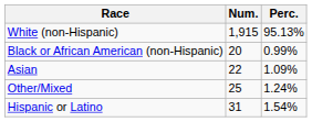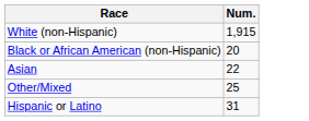 <table class="wikitable">
 <tr>
 <th>Race</th>
 <th>Num.</th>
-<th>Perc.</th>
 </tr>
 <tr>
 <td><a href='#'>White</a> (non-Hispanic)</td>
 <td>1,915</td>
-<td>95.13%</td>
 </tr>
 <tr>
 <td><a href='#'>Black or African American</a> (non-Hispanic)</td>
 <td>20</td>
-<td>0.99%</td>
 </tr>
 <tr>
 <td><a href='#'>Asian</a></td>
 <td>22</td>
-<td>1.09%</td>
 </tr>
 <tr>
 <td><a href='#'>Other/Mixed</a></td>
 <td>25</td>
-<td>1.24%</td>
 </tr>
 <tr>
 <td><a href='#'>Hispanic</a> or <a href='#'>Latino</a></td>
 <td>31</td>
-<td>1.54%</td>
 </tr>
 </table>
